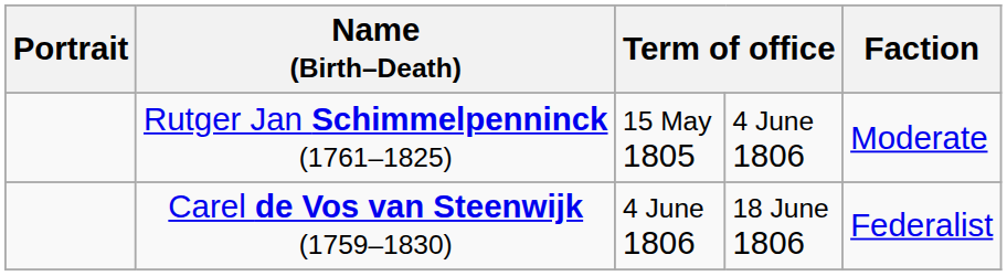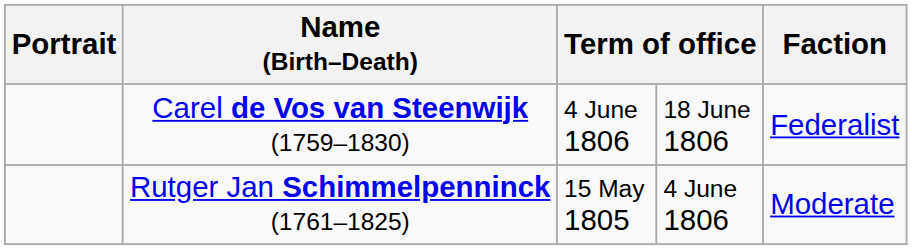 <table class="wikitable">
 <tr>
 <th>Portrait</th>
 <th>Name<br><small>(Birth–Death)</small></th>
 <th colspan="2">Term of office</th>
 <th>Faction</th>
 </tr>
 <tr>
 <td></td>
+<td align="center"><a href='#'>Carel <strong>de Vos van Steenwijk</strong></a><br><small>(1759–1830)</small></td>
+<td><small>4 June</small><br>1806</td>
+<td><small>18 June</small><br>1806</td>
+<td><a href='#'>Federalist</a></td>
+</tr>
+<tr>
+<td></td>
 <td align="center"><a href='#'>Rutger Jan <strong>Schimmelpenninck</strong></a><br><small>(1761–1825)</small></td>
 <td><small>15 May</small><br>1805</td>
 <td><small>4 June</small><br>1806</td>
 <td><a href='#'>Moderate</a></td>
 </tr>
-<tr>
-<td></td>
-<td align="center"><a href='#'>Carel <strong>de Vos van Steenwijk</strong></a><br><small>(1759–1830)</small></td>
-<td><small>4 June</small><br>1806</td>
-<td><small>18 June</small><br>1806</td>
-<td><a href='#'>Federalist</a></td>
-</tr>
 </table>
